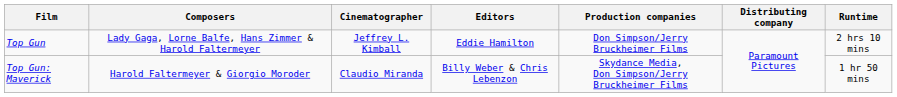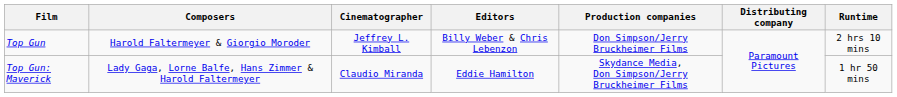 <table class="wikitable sortable" style="text-align:center;">
 <tr>
 <th>Film</th>
 <th>Composers</th>
 <th>Cinematographer</th>
 <th>Editors</th>
 <th>Production companies</th>
 <th>Distributing company</th>
 <th>Runtime</th>
 </tr>
 <tr>
 <td style="text-align:left"><em><a href='#'>Top Gun</a></em></td>
-<td><a href='#'>Lady Gaga</a>, <a href='#'>Lorne Balfe</a>, <a href='#'>Hans Zimmer</a> & <a href='#'>Harold Faltermeyer</a></td>
+<td><a href='#'>Harold Faltermeyer</a> & <a href='#'>Giorgio Moroder</a></td>
 <td><a href='#'>Jeffrey L. Kimball</a></td>
-<td><a href='#'>Eddie Hamilton</a></td>
+<td><a href='#'>Billy Weber</a> & <a href='#'>Chris Lebenzon</a></td>
 <td><a href='#'>Don Simpson/Jerry Bruckheimer Films</a></td>
 <td rowspan="2"><a href='#'>Paramount Pictures</a></td>
 <td>2 hrs 10 mins</td>
 </tr>
 <tr>
 <td style="text-align:left"><em><a href='#'>Top Gun: Maverick</a></em></td>
-<td><a href='#'>Harold Faltermeyer</a> & <a href='#'>Giorgio Moroder</a></td>
+<td><a href='#'>Lady Gaga</a>, <a href='#'>Lorne Balfe</a>, <a href='#'>Hans Zimmer</a> & <a href='#'>Harold Faltermeyer</a></td>
 <td><a href='#'>Claudio Miranda</a></td>
-<td><a href='#'>Billy Weber</a> & <a href='#'>Chris Lebenzon</a></td>
+<td><a href='#'>Eddie Hamilton</a></td>
 <td><a href='#'>Skydance Media</a>, <br><a href='#'>Don Simpson/Jerry Bruckheimer Films</a></td>
 <td>1 hr 50 mins</td>
 </tr>
 </table>
